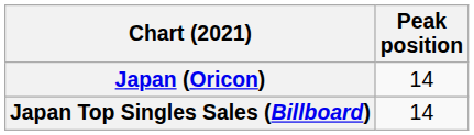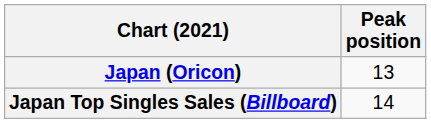 <table class="wikitable sortable plainrowheaders">
 <tr>
 <th>Chart (2021)</th>
 <th>Peak<br>position</th>
 </tr>
 <tr>
 <th scope="row"><a href='#'>Japan</a> (<a href='#'>Oricon</a>)</th>
-<td align="center">14</td>
+<td align="center">13</td>
 </tr>
 <tr>
 <th scope="row">Japan Top Singles Sales (<em><a href='#'>Billboard</a></em>)</th>
 <td align="center">14</td>
 </tr>
 </table>
